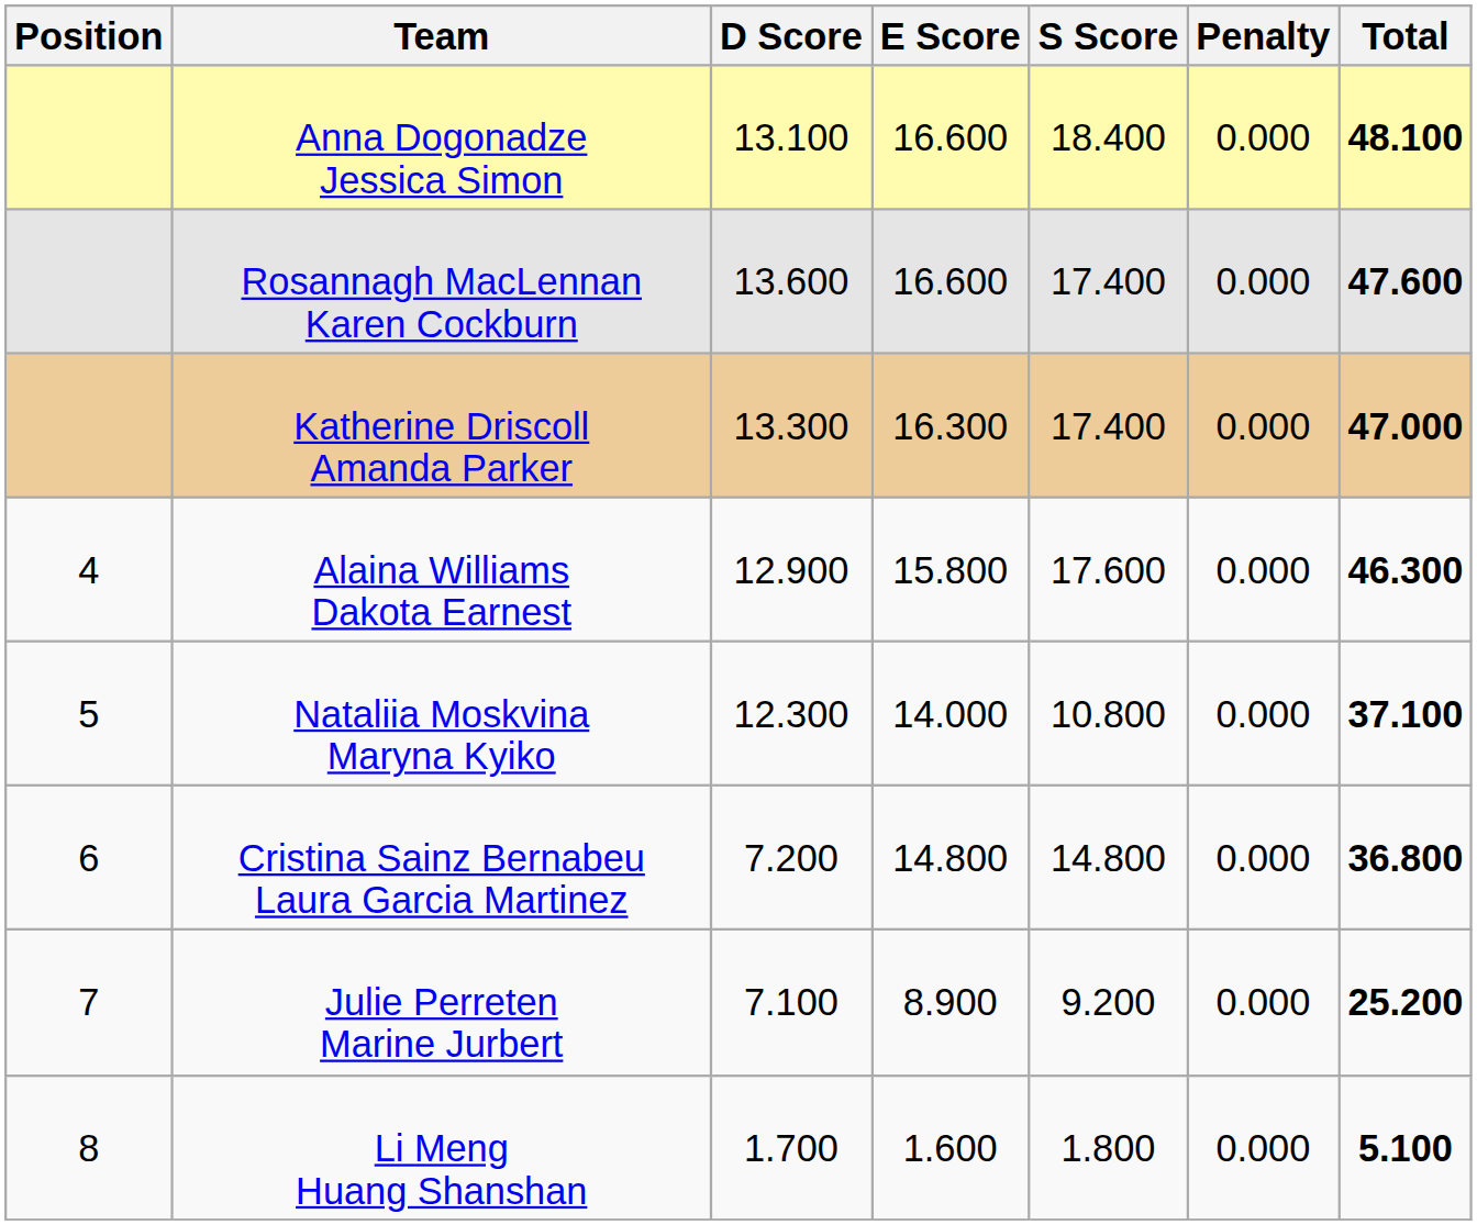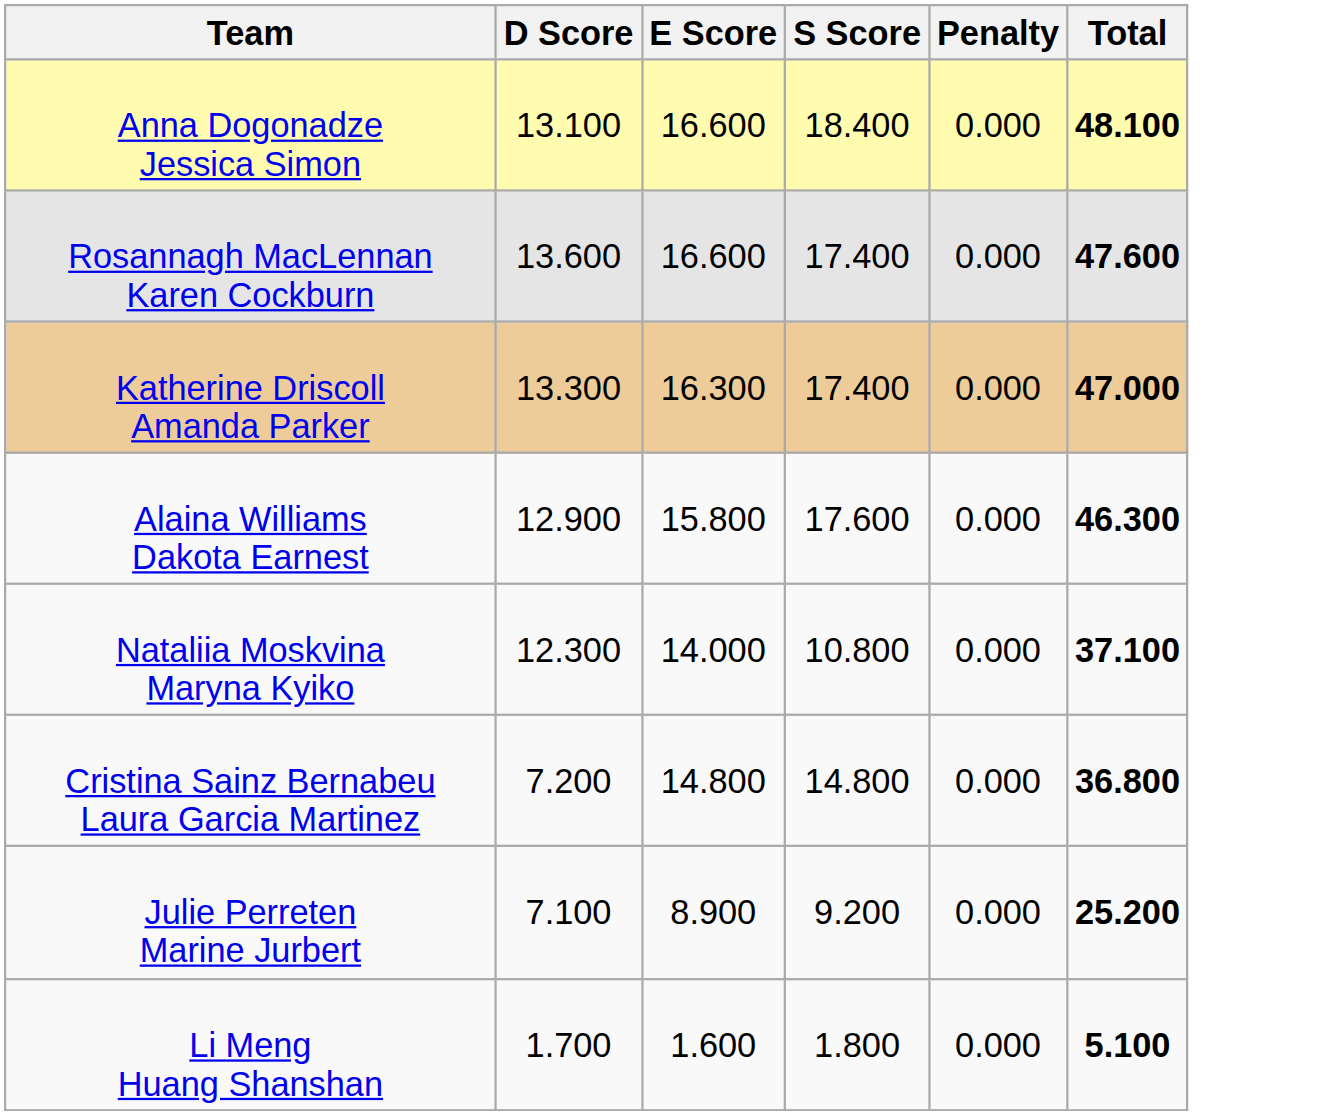 <table class="wikitable sortable" style="text-align:center; font-size:95%">
 <tr>
-<th scope=col>Position</th>
 <th scope="col" style="width:210px;">Team</th>
 <th scope=col>D Score</th>
 <th scope=col>E Score</th>
 <th scope=col>S Score</th>
 <th scope=col>Penalty</th>
 <th scope=col;>Total</th>
 </tr>
 <tr style="background:#fffcaf;">
-<td rowspan=1></td>
 <td><strong></strong><br><a href='#'>Anna Dogonadze</a><br><a href='#'>Jessica Simon</a></td>
 <td>13.100</td>
 <td>16.600</td>
 <td>18.400</td>
 <td>0.000</td>
 <td><strong>48.100</strong></td>
 </tr>
 <tr style="background:#e5e5e5;">
-<td rowspan=1></td>
 <td><strong></strong><br><a href='#'>Rosannagh MacLennan</a><br><a href='#'>Karen Cockburn</a></td>
 <td>13.600</td>
 <td>16.600</td>
 <td>17.400</td>
 <td>0.000</td>
 <td><strong>47.600</strong></td>
 </tr>
 <tr style="background:#ec9;">
-<td rowspan=1></td>
 <td><strong></strong><br><a href='#'>Katherine Driscoll</a><br><a href='#'>Amanda Parker</a></td>
 <td>13.300</td>
 <td>16.300</td>
 <td>17.400</td>
 <td>0.000</td>
 <td><strong>47.000</strong></td>
 </tr>
 <tr>
-<td scope=row style="text-align:center">4</td>
 <td><strong></strong><br><a href='#'>Alaina Williams</a><br><a href='#'>Dakota Earnest</a></td>
 <td>12.900</td>
 <td>15.800</td>
 <td>17.600</td>
 <td>0.000</td>
 <td><strong>46.300</strong></td>
 </tr>
 <tr>
-<td scope=row style="text-align:center">5</td>
 <td><strong></strong><br><a href='#'>Nataliia Moskvina</a><br><a href='#'>Maryna Kyiko</a></td>
 <td>12.300</td>
 <td>14.000</td>
 <td>10.800</td>
 <td>0.000</td>
 <td><strong>37.100</strong></td>
 </tr>
 <tr>
-<td scope=row style="text-align:center">6</td>
 <td><strong></strong><br><a href='#'>Cristina Sainz Bernabeu</a><br><a href='#'>Laura Garcia Martinez</a></td>
 <td>7.200</td>
 <td>14.800</td>
 <td>14.800</td>
 <td>0.000</td>
 <td><strong>36.800</strong></td>
 </tr>
 <tr>
-<td scope=row style="text-align:center">7</td>
 <td><strong></strong><br><a href='#'>Julie Perreten</a><br><a href='#'>Marine Jurbert</a></td>
 <td>7.100</td>
 <td>8.900</td>
 <td>9.200</td>
 <td>0.000</td>
 <td><strong>25.200</strong></td>
 </tr>
 <tr>
-<td scope=row style="text-align:center">8</td>
 <td><strong></strong><br><a href='#'>Li Meng</a><br><a href='#'>Huang Shanshan</a></td>
 <td>1.700</td>
 <td>1.600</td>
 <td>1.800</td>
 <td>0.000</td>
 <td><strong>5.100</strong></td>
 </tr>
 </table>
